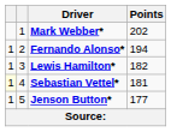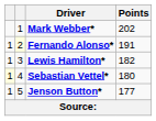 <table class="wikitable" style="font-size: 85%;">
 <tr>
 <th></th>
 <th scope="col"></th>
 <th scope="col">Driver</th>
 <th scope="col">Points</th>
 </tr>
 <tr>
 <td></td>
 <td align="center">1</td>
 <td> <strong><a href='#'>Mark Webber</a>*</strong></td>
 <td>202</td>
 </tr>
 <tr>
 <td> 1</td>
-<td align="center">2</td>
+<td align="center" style="background: lightyellow;">2</td>
 <td> <strong><a href='#'>Fernando Alonso</a>*</strong></td>
-<td>194</td>
+<td>191</td>
 </tr>
 <tr>
 <td> 1</td>
 <td align="center">3</td>
 <td> <strong><a href='#'>Lewis Hamilton</a>*</strong></td>
 <td>182</td>
 </tr>
 <tr>
 <td style="background: lightyellow;"> 1</td>
 <td align="center">4</td>
 <td> <strong><a href='#'>Sebastian Vettel</a>*</strong></td>
-<td>181</td>
+<td>180</td>
 </tr>
 <tr>
 <td> 1</td>
 <td align="center">5</td>
 <td> <strong><a href='#'>Jenson Button</a>*</strong></td>
 <td>177</td>
 </tr>
 <tr>
 <th colspan=4>Source:</th>
 </tr>
 </table>
